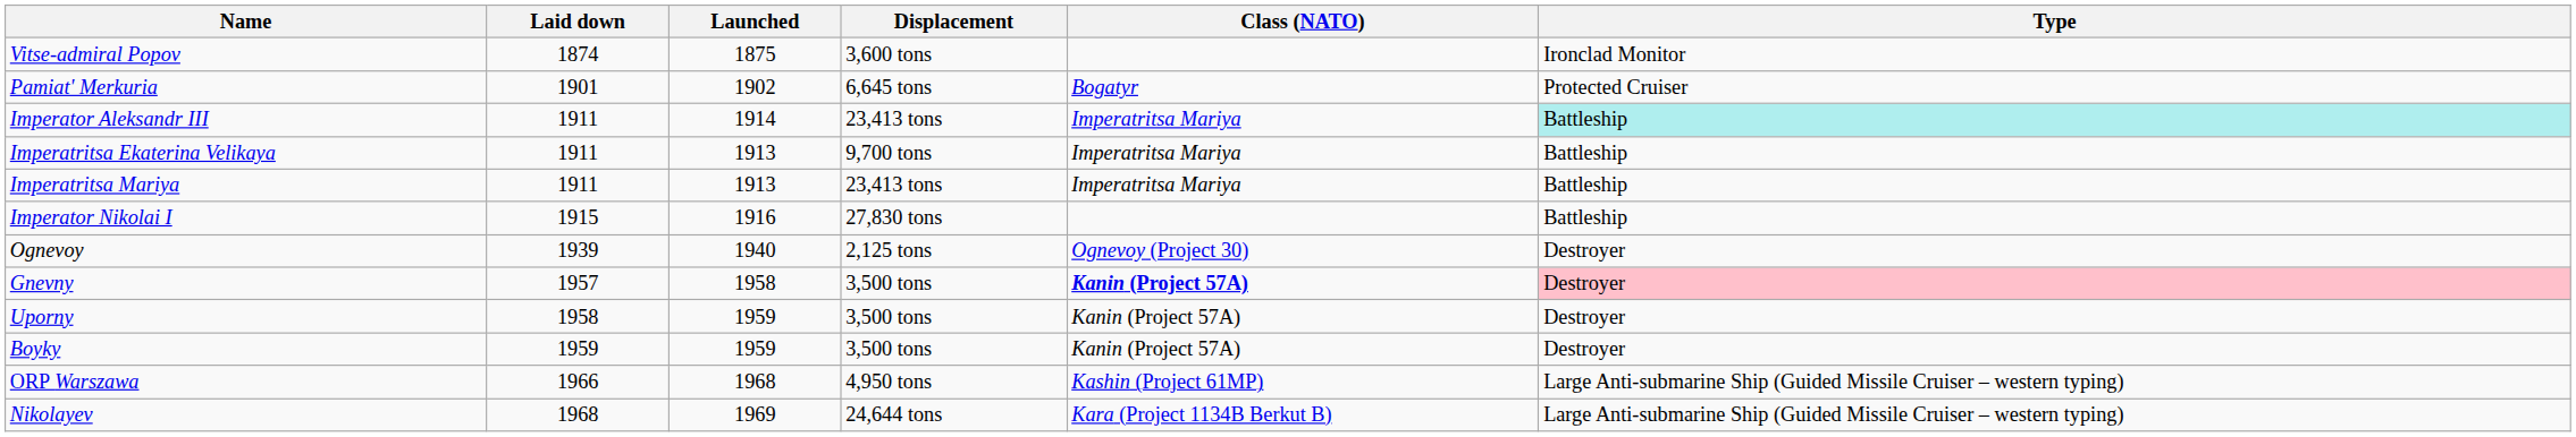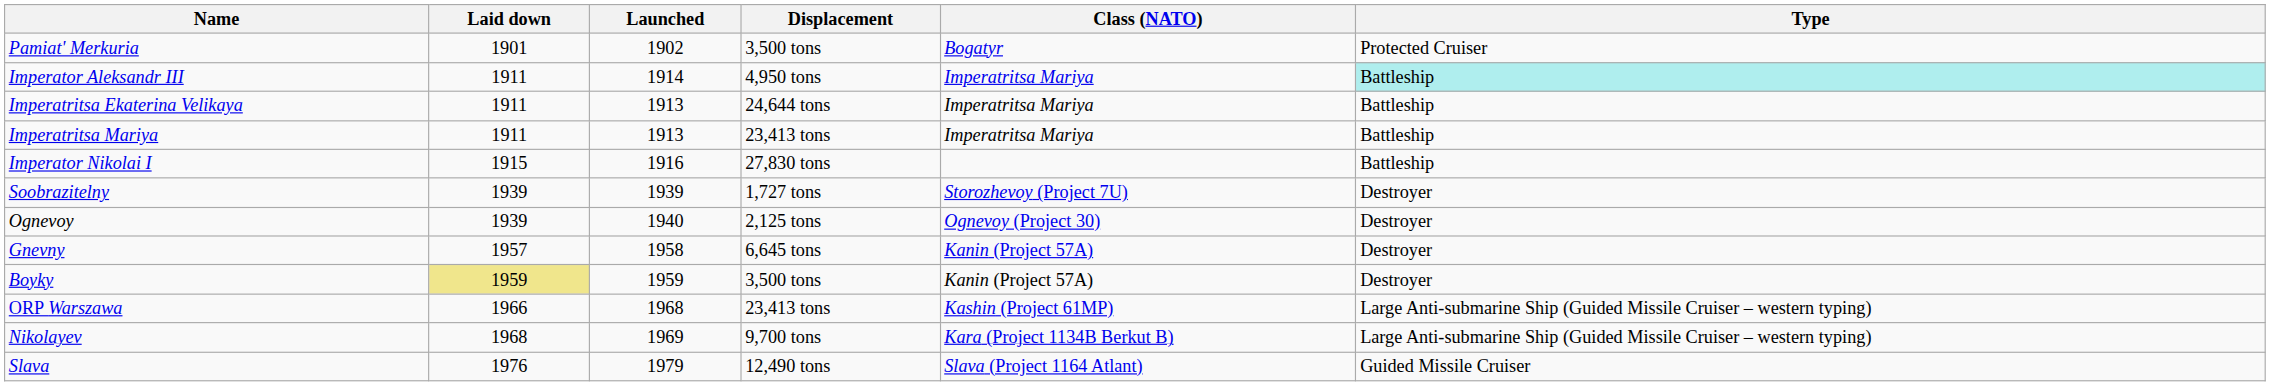 <table class="wikitable sortable" width="100%">
 <tr>
 <th>Name</th>
 <th>Laid down</th>
 <th>Launched</th>
 <th>Displacement</th>
 <th>Class (<a href='#'>NATO</a>)</th>
 <th>Type</th>
 </tr>
 <tr>
-<td><a href='#'><em>Vitse-admiral Popov</em></a></td>
-<td align=center>1874</td>
-<td align=center>1875</td>
-<td>3,600 tons</td>
-<td></td>
-<td>Ironclad Monitor</td>
-</tr>
-<tr>
 <td><a href='#'><em>Pamiat' Merkuria</em></a></td>
 <td align=center>1901</td>
 <td align=center>1902</td>
-<td>6,645 tons</td>
+<td>3,500 tons</td>
 <td><a href='#'><em>Bogatyr</em></a></td>
 <td>Protected Cruiser</td>
 </tr>
 <tr>
 <td><a href='#'><em>Imperator Aleksandr III</em></a></td>
 <td align=center>1911</td>
 <td align=center>1914</td>
-<td>23,413 tons</td>
+<td>4,950 tons</td>
 <td><a href='#'><em>Imperatritsa Mariya</em></a></td>
 <td style="background: paleturquoise;">Battleship</td>
 </tr>
 <tr>
 <td><a href='#'><em>Imperatritsa Ekaterina Velikaya</em></a></td>
 <td align=center>1911</td>
 <td align=center>1913</td>
-<td>9,700 tons</td>
+<td>24,644 tons</td>
 <td><em>Imperatritsa Mariya</em></td>
 <td>Battleship</td>
 </tr>
 <tr>
 <td><a href='#'><em>Imperatritsa Mariya</em></a></td>
 <td align=center>1911</td>
 <td align=center>1913</td>
 <td>23,413 tons</td>
 <td><em>Imperatritsa Mariya</em></td>
 <td>Battleship</td>
 </tr>
 <tr>
 <td><a href='#'><em>Imperator Nikolai I</em></a></td>
 <td align=center>1915</td>
 <td align=center>1916</td>
 <td>27,830 tons</td>
 <td></td>
 <td>Battleship</td>
 </tr>
 <tr>
+<td><a href='#'><em>Soobrazitelny</em></a></td>
+<td align=center>1939</td>
+<td align=center>1939</td>
+<td>1,727 tons</td>
+<td><a href='#'><em>Storozhevoy</em> (Project 7U)</a></td>
+<td>Destroyer</td>
+</tr>
+<tr>
 <td><em>Ognevoy</em></td>
 <td align=center>1939</td>
 <td align=center>1940</td>
 <td>2,125 tons</td>
 <td><a href='#'><em>Ognevoy</em> (Project 30)</a></td>
 <td>Destroyer</td>
 </tr>
 <tr>
 <td><a href='#'><em>Gnevny</em></a></td>
 <td align=center>1957</td>
 <td align=center>1958</td>
-<td>3,500 tons</td>
-<td><strong><a href='#'><em>Kanin</em> (Project 57A)</a></strong></td>
-<td style="background: pink;">Destroyer</td>
-</tr>
-<tr>
-<td><a href='#'><em>Uporny</em></a></td>
-<td align=center>1958</td>
-<td align=center>1959</td>
-<td>3,500 tons</td>
-<td><em>Kanin</em> (Project 57A)</td>
+<td>6,645 tons</td>
+<td><a href='#'><em>Kanin</em> (Project 57A)</a></td>
 <td>Destroyer</td>
 </tr>
 <tr>
 <td><a href='#'><em>Boyky</em></a></td>
-<td align=center>1959</td>
+<td align=center style="background: khaki;">1959</td>
 <td align=center>1959</td>
 <td>3,500 tons</td>
 <td><em>Kanin</em> (Project 57A)</td>
 <td>Destroyer</td>
 </tr>
 <tr>
 <td><a href='#'>ORP <em>Warszawa</em></a></td>
 <td align=center>1966</td>
 <td align=center>1968</td>
-<td>4,950 tons</td>
+<td>23,413 tons</td>
 <td><a href='#'><em>Kashin</em> (Project 61MP)</a></td>
 <td>Large Anti-submarine Ship (Guided Missile Cruiser – western typing)</td>
 </tr>
 <tr>
 <td><a href='#'><em>Nikolayev</em></a></td>
 <td align=center>1968</td>
 <td align=center>1969</td>
-<td>24,644 tons</td>
+<td>9,700 tons</td>
 <td><a href='#'><em>Kara</em> (Project 1134B Berkut B)</a></td>
 <td>Large Anti-submarine Ship (Guided Missile Cruiser – western typing)</td>
 </tr>
+<tr>
+<td><a href='#'><em>Slava</em></a></td>
+<td align=center>1976</td>
+<td align=center>1979</td>
+<td>12,490 tons</td>
+<td><a href='#'><em>Slava</em> (Project 1164 Atlant)</a></td>
+<td>Guided Missile Cruiser</td>
+</tr>
 </table>
